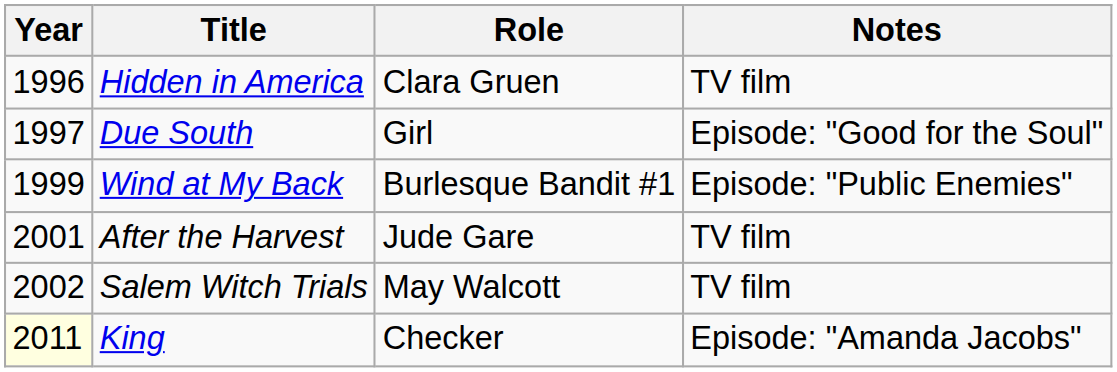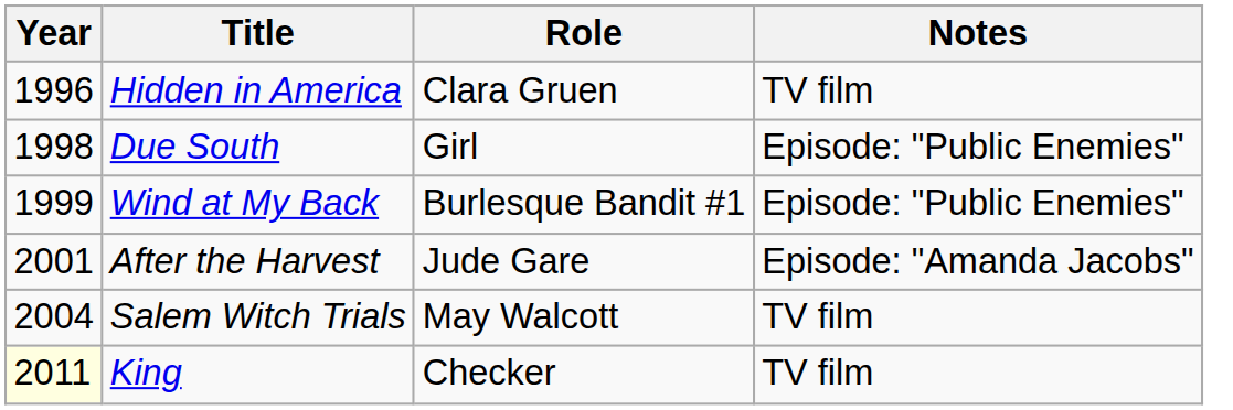 <table class="wikitable sortable">
 <tr>
 <th>Year</th>
 <th>Title</th>
 <th>Role</th>
 <th class="unsortable">Notes</th>
 </tr>
 <tr>
 <td>1996</td>
 <td><em><a href='#'>Hidden in America</a></em></td>
 <td>Clara Gruen</td>
 <td>TV film</td>
 </tr>
 <tr>
-<td>1997</td>
+<td>1998</td>
 <td><em><a href='#'>Due South</a></em></td>
 <td>Girl</td>
-<td>Episode: "Good for the Soul"</td>
+<td>Episode: "Public Enemies"</td>
 </tr>
 <tr>
 <td>1999</td>
 <td><em><a href='#'>Wind at My Back</a></em></td>
 <td>Burlesque Bandit #1</td>
 <td>Episode: "Public Enemies"</td>
 </tr>
 <tr>
 <td>2001</td>
 <td><em>After the Harvest</em></td>
 <td>Jude Gare</td>
-<td>TV film</td>
+<td>Episode: "Amanda Jacobs"</td>
 </tr>
 <tr>
-<td>2002</td>
+<td>2004</td>
 <td><em>Salem Witch Trials</em></td>
 <td>May Walcott</td>
 <td>TV film</td>
 </tr>
 <tr>
 <td style="background: lightyellow;">2011</td>
 <td><em><a href='#'>King</a></em></td>
 <td>Checker</td>
-<td>Episode: "Amanda Jacobs"</td>
+<td>TV film</td>
 </tr>
 </table>
